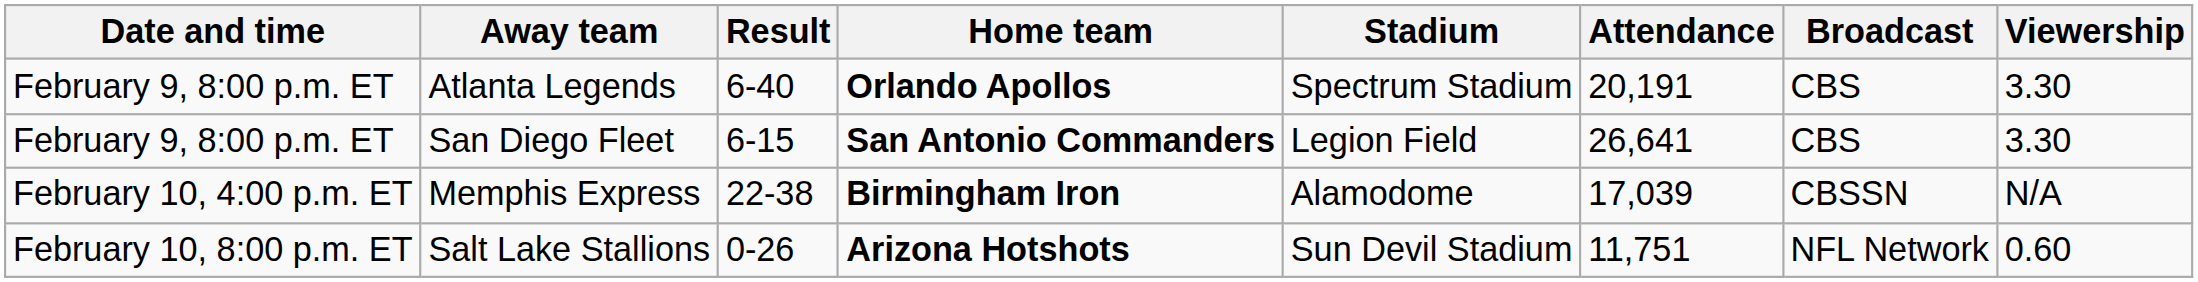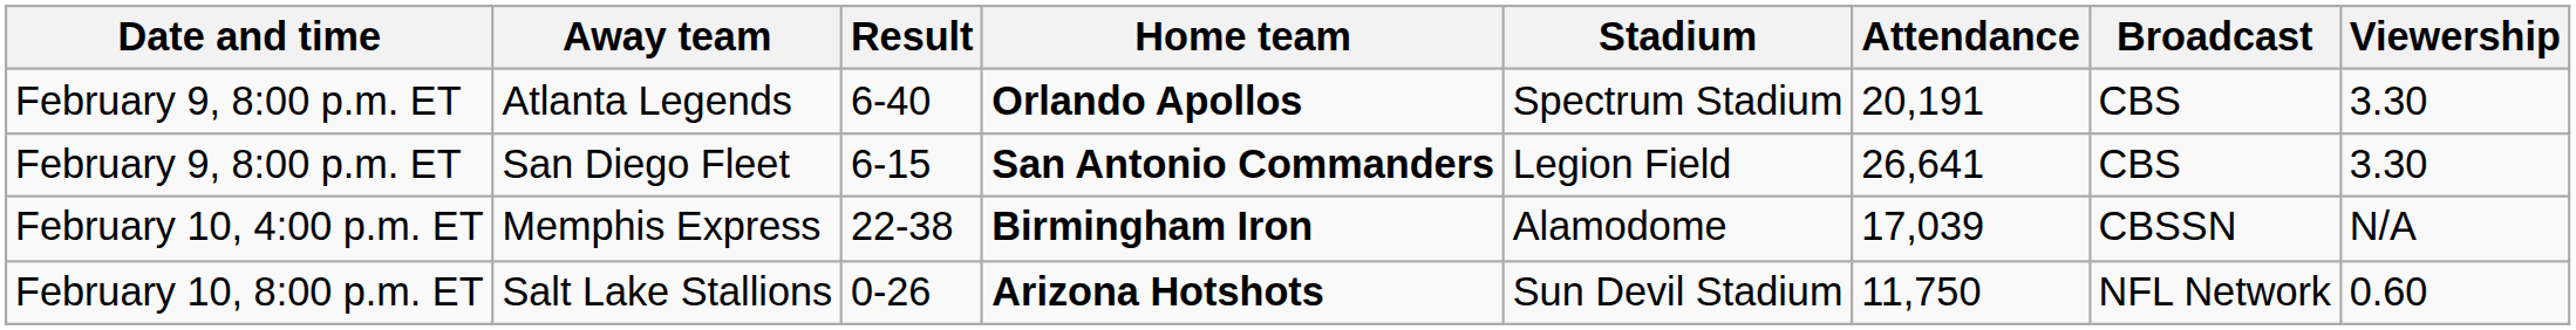 <table class="wikitable">
 <tr>
 <th>Date and time</th>
 <th>Away team</th>
 <th>Result</th>
 <th>Home team</th>
 <th>Stadium</th>
 <th>Attendance</th>
 <th>Broadcast</th>
 <th>Viewership<br></th>
 </tr>
 <tr>
 <td>February 9, 8:00 p.m. ET</td>
 <td>Atlanta Legends</td>
 <td>6-40</td>
 <td><strong>Orlando Apollos</strong></td>
 <td>Spectrum Stadium</td>
 <td>20,191</td>
 <td>CBS</td>
 <td>3.30</td>
 </tr>
 <tr>
 <td>February 9, 8:00 p.m. ET</td>
 <td>San Diego Fleet</td>
 <td>6-15</td>
 <td><strong>San Antonio Commanders</strong></td>
 <td>Legion Field</td>
 <td>26,641</td>
 <td>CBS</td>
 <td>3.30</td>
 </tr>
 <tr>
 <td>February 10, 4:00 p.m. ET</td>
 <td>Memphis Express</td>
 <td>22-38</td>
 <td><strong>Birmingham Iron</strong></td>
 <td>Alamodome</td>
 <td>17,039</td>
 <td>CBSSN</td>
 <td>N/A</td>
 </tr>
 <tr>
 <td>February 10, 8:00 p.m. ET</td>
 <td>Salt Lake Stallions</td>
 <td>0-26</td>
 <td><strong>Arizona Hotshots</strong></td>
 <td>Sun Devil Stadium</td>
-<td>11,751</td>
+<td>11,750</td>
 <td>NFL Network</td>
 <td>0.60</td>
 </tr>
 </table>
